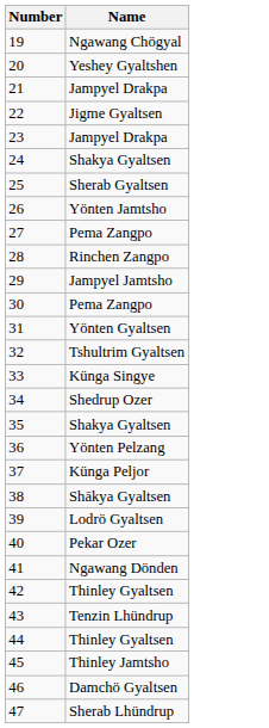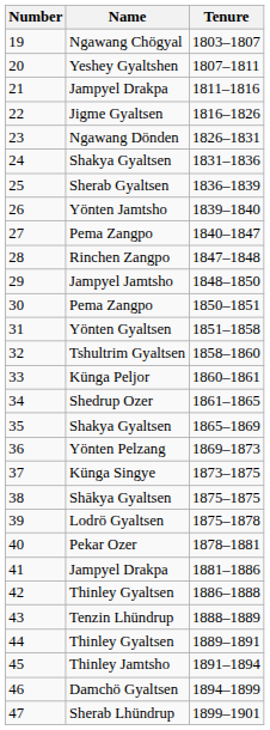 <table class="wikitable">
 <tr ->
 <th>Number</th>
 <th>Name</th>
+<th>Tenure</th>
 </tr>
 <tr ->
 <td>19</td>
 <td>Ngawang Chögyal</td>
+<td>1803–1807</td>
 </tr>
 <tr ->
 <td>20</td>
 <td>Yeshey Gyaltshen</td>
+<td>1807–1811</td>
 </tr>
 <tr ->
 <td>21</td>
 <td>Jampyel Drakpa</td>
+<td>1811–1816</td>
 </tr>
 <tr ->
 <td>22</td>
 <td>Jigme Gyaltsen</td>
+<td>1816–1826</td>
 </tr>
 <tr ->
 <td>23</td>
-<td>Jampyel Drakpa</td>
+<td>Ngawang Dönden</td>
+<td>1826–1831</td>
 </tr>
 <tr ->
 <td>24</td>
 <td>Shakya Gyaltsen</td>
+<td>1831–1836</td>
 </tr>
 <tr ->
 <td>25</td>
 <td>Sherab Gyaltsen</td>
+<td>1836–1839</td>
 </tr>
 <tr ->
 <td>26</td>
 <td>Yönten Jamtsho</td>
+<td>1839–1840</td>
 </tr>
 <tr ->
 <td>27</td>
 <td>Pema Zangpo</td>
+<td>1840–1847</td>
 </tr>
 <tr ->
 <td>28</td>
 <td>Rinchen Zangpo</td>
+<td>1847–1848</td>
 </tr>
 <tr ->
 <td>29</td>
 <td>Jampyel Jamtsho</td>
+<td>1848–1850</td>
 </tr>
 <tr ->
 <td>30</td>
 <td>Pema Zangpo</td>
+<td>1850–1851</td>
 </tr>
 <tr ->
 <td>31</td>
 <td>Yönten Gyaltsen</td>
+<td>1851–1858</td>
 </tr>
 <tr ->
 <td>32</td>
 <td>Tshultrim Gyaltsen</td>
+<td>1858–1860</td>
 </tr>
 <tr ->
 <td>33</td>
-<td>Künga Singye</td>
+<td>Künga Peljor</td>
+<td>1860–1861</td>
 </tr>
 <tr ->
 <td>34</td>
 <td>Shedrup Ozer</td>
+<td>1861–1865</td>
 </tr>
 <tr ->
 <td>35</td>
 <td>Shakya Gyaltsen</td>
+<td>1865–1869</td>
 </tr>
 <tr ->
 <td>36</td>
 <td>Yönten Pelzang</td>
+<td>1869–1873</td>
 </tr>
 <tr ->
 <td>37</td>
-<td>Künga Peljor</td>
+<td>Künga Singye</td>
+<td>1873–1875</td>
 </tr>
 <tr ->
 <td>38</td>
 <td>Shākya Gyaltsen</td>
+<td>1875–1875</td>
 </tr>
 <tr ->
 <td>39</td>
 <td>Lodrö Gyaltsen</td>
+<td>1875–1878</td>
 </tr>
 <tr ->
 <td>40</td>
 <td>Pekar Ozer</td>
+<td>1878–1881</td>
 </tr>
 <tr ->
 <td>41</td>
-<td>Ngawang Dönden</td>
+<td>Jampyel Drakpa</td>
+<td>1881–1886</td>
 </tr>
 <tr ->
 <td>42</td>
 <td>Thinley Gyaltsen</td>
+<td>1886–1888</td>
 </tr>
 <tr ->
 <td>43</td>
 <td>Tenzin Lhündrup</td>
+<td>1888–1889</td>
 </tr>
 <tr ->
 <td>44</td>
 <td>Thinley Gyaltsen</td>
+<td>1889–1891</td>
 </tr>
 <tr ->
 <td>45</td>
 <td>Thinley Jamtsho</td>
+<td>1891–1894</td>
 </tr>
 <tr ->
 <td>46</td>
 <td>Damchö Gyaltsen</td>
+<td>1894–1899</td>
 </tr>
 <tr ->
 <td>47</td>
 <td>Sherab Lhündrup</td>
+<td>1899–1901</td>
 </tr>
 </table>
